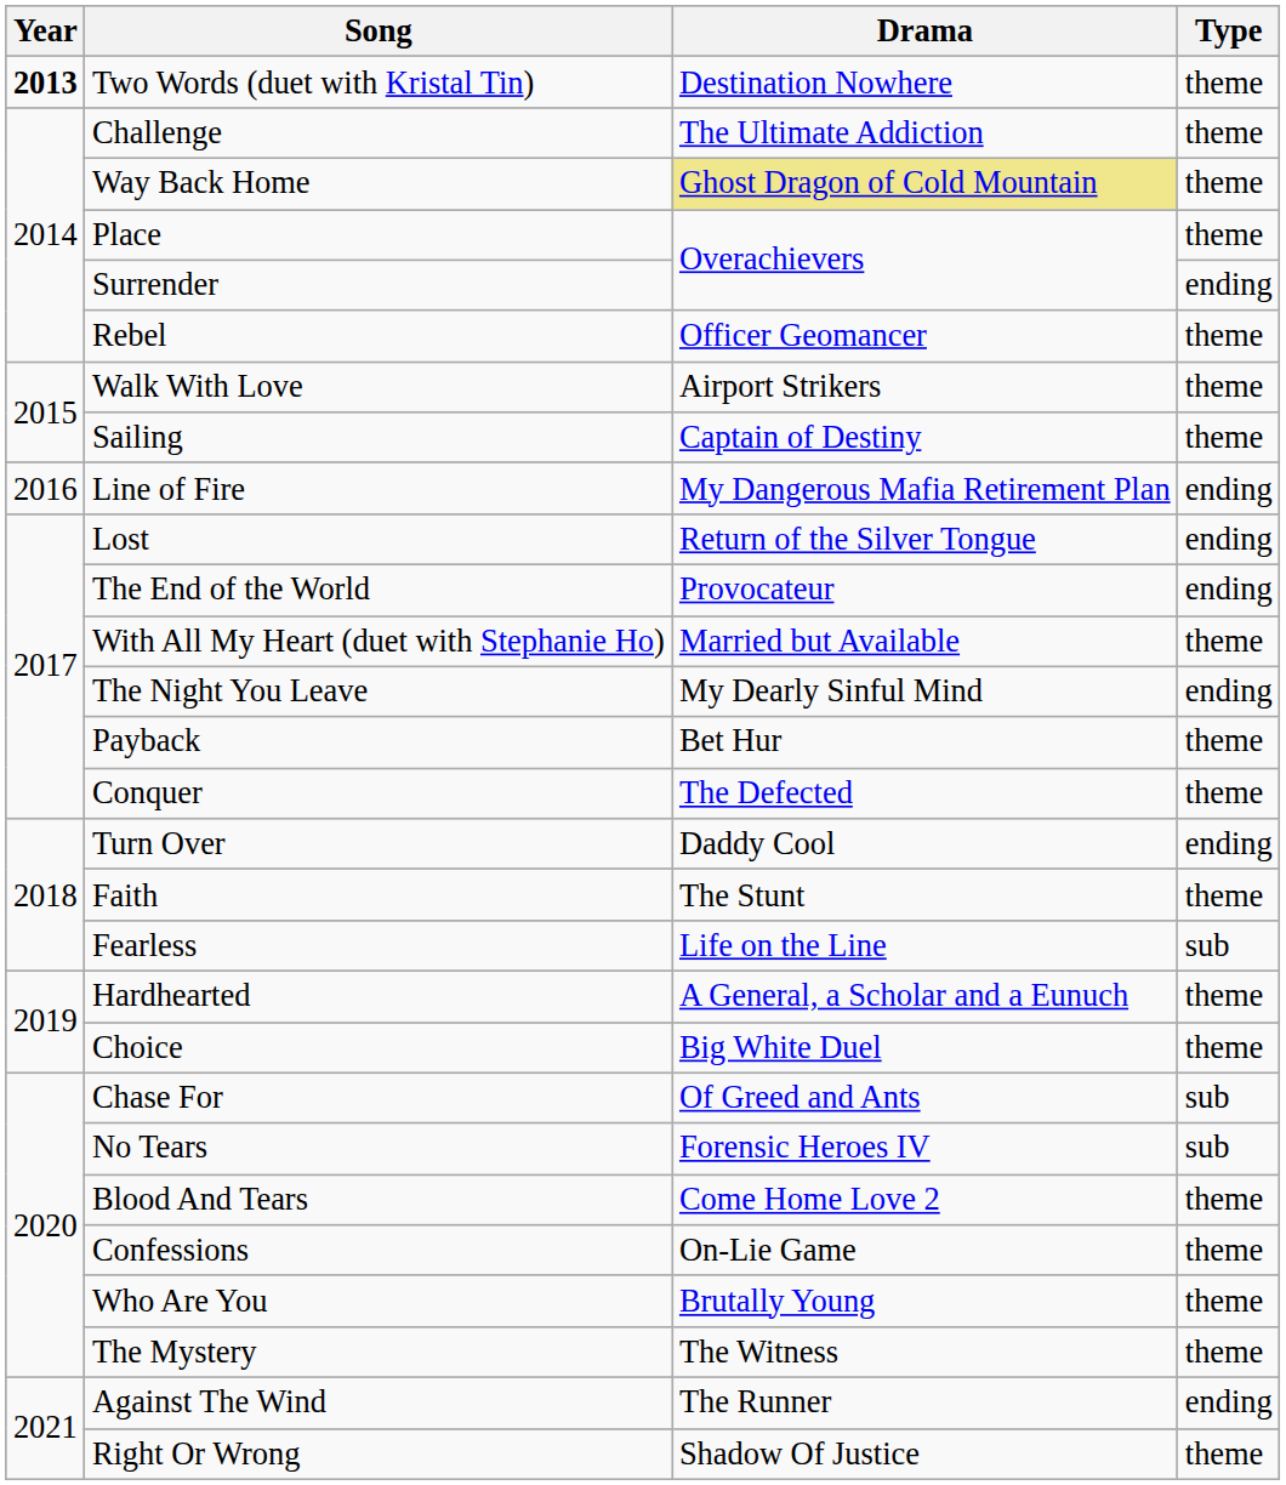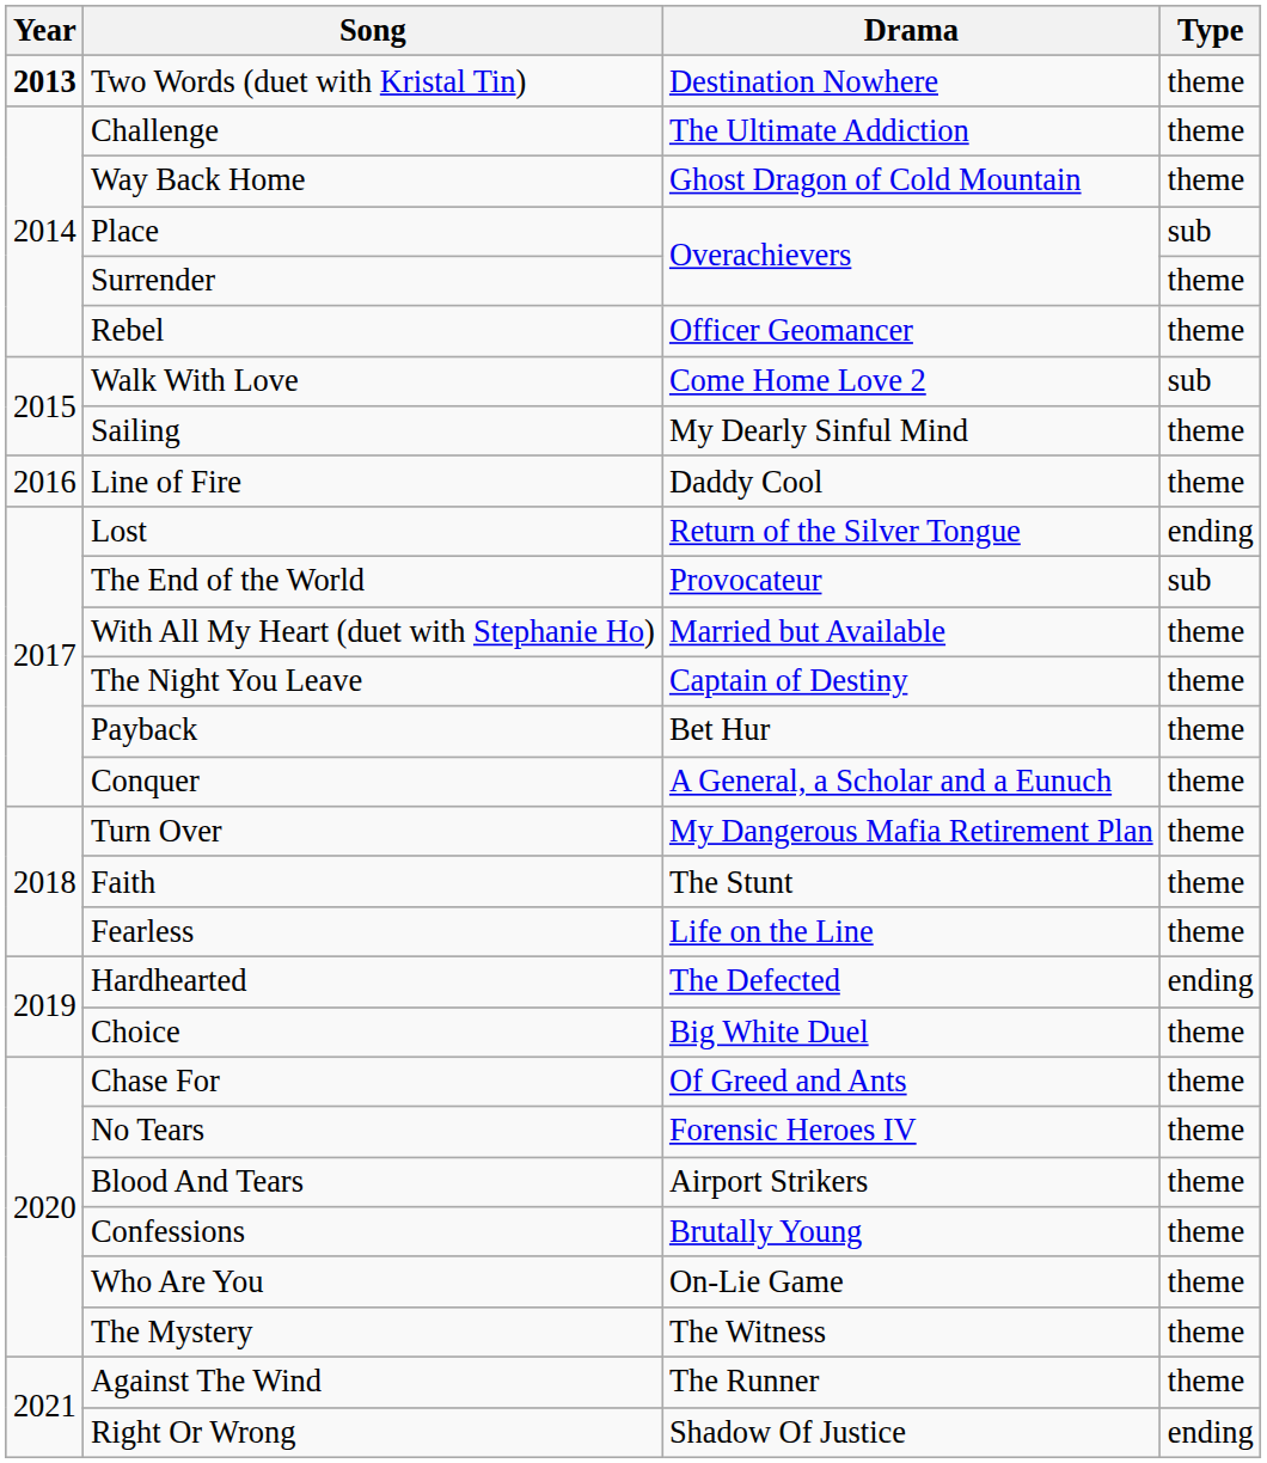 <table class="wikitable">
 <tr>
 <th>Year</th>
 <th>Song</th>
 <th>Drama</th>
 <th>Type</th>
 </tr>
 <tr>
 <td><strong>2013</strong></td>
 <td>Two Words (duet with <a href='#'>Kristal Tin</a>)</td>
 <td><a href='#'>Destination Nowhere</a></td>
 <td>theme</td>
 </tr>
 <tr>
 <td rowspan="5">2014</td>
 <td>Challenge</td>
 <td><a href='#'>The Ultimate Addiction</a></td>
 <td>theme</td>
 </tr>
 <tr>
 <td>Way Back Home</td>
-<td style="background: khaki;"><a href='#'>Ghost Dragon of Cold Mountain</a></td>
+<td><a href='#'>Ghost Dragon of Cold Mountain</a></td>
 <td>theme</td>
 </tr>
 <tr>
 <td>Place</td>
 <td rowspan="2"><a href='#'>Overachievers</a></td>
-<td>theme</td>
+<td>sub</td>
 </tr>
 <tr>
 <td>Surrender</td>
-<td>ending</td>
+<td>theme</td>
 </tr>
 <tr>
 <td>Rebel</td>
 <td><a href='#'>Officer Geomancer</a></td>
 <td>theme</td>
 </tr>
 <tr>
 <td rowspan="2">2015</td>
 <td>Walk With Love</td>
-<td>Airport Strikers</td>
-<td>theme</td>
+<td><a href='#'>Come Home Love 2</a></td>
+<td>sub</td>
 </tr>
 <tr>
 <td>Sailing</td>
-<td><a href='#'>Captain of Destiny</a></td>
+<td>My Dearly Sinful Mind</td>
 <td>theme</td>
 </tr>
 <tr>
 <td>2016</td>
 <td>Line of Fire</td>
-<td><a href='#'>My Dangerous Mafia Retirement Plan</a></td>
-<td>ending</td>
+<td>Daddy Cool</td>
+<td>theme</td>
 </tr>
 <tr>
 <td rowspan="6">2017</td>
 <td>Lost</td>
 <td><a href='#'>Return of the Silver Tongue</a></td>
 <td>ending</td>
 </tr>
 <tr>
 <td>The End of the World</td>
 <td><a href='#'>Provocateur</a></td>
-<td>ending</td>
+<td>sub</td>
 </tr>
 <tr>
 <td>With All My Heart (duet with <a href='#'>Stephanie Ho</a>)</td>
 <td><a href='#'>Married but Available</a></td>
 <td>theme</td>
 </tr>
 <tr>
 <td>The Night You Leave</td>
-<td>My Dearly Sinful Mind</td>
-<td>ending</td>
+<td><a href='#'>Captain of Destiny</a></td>
+<td>theme</td>
 </tr>
 <tr>
 <td>Payback</td>
 <td>Bet Hur</td>
 <td>theme</td>
 </tr>
 <tr>
 <td>Conquer</td>
-<td><a href='#'>The Defected</a></td>
+<td><a href='#'>A General, a Scholar and a Eunuch</a></td>
 <td>theme</td>
 </tr>
 <tr>
 <td rowspan="3">2018</td>
 <td>Turn Over</td>
-<td>Daddy Cool</td>
-<td>ending</td>
+<td><a href='#'>My Dangerous Mafia Retirement Plan</a></td>
+<td>theme</td>
 </tr>
 <tr>
 <td>Faith</td>
 <td>The Stunt</td>
 <td>theme</td>
 </tr>
 <tr>
 <td>Fearless</td>
 <td><a href='#'>Life on the Line</a></td>
-<td>sub</td>
+<td>theme</td>
 </tr>
 <tr>
 <td rowspan="2">2019</td>
 <td>Hardhearted</td>
-<td><a href='#'>A General, a Scholar and a Eunuch</a></td>
-<td>theme</td>
+<td><a href='#'>The Defected</a></td>
+<td>ending</td>
 </tr>
 <tr>
 <td>Choice</td>
 <td><a href='#'>Big White Duel</a></td>
 <td>theme</td>
 </tr>
 <tr>
 <td rowspan="6">2020</td>
 <td>Chase For</td>
 <td><a href='#'>Of Greed and Ants</a></td>
-<td>sub</td>
+<td>theme</td>
 </tr>
 <tr>
 <td>No Tears</td>
 <td><a href='#'>Forensic Heroes IV</a></td>
-<td>sub</td>
+<td>theme</td>
 </tr>
 <tr>
 <td>Blood And Tears</td>
-<td><a href='#'>Come Home Love 2</a></td>
+<td>Airport Strikers</td>
 <td>theme</td>
 </tr>
 <tr>
 <td>Confessions</td>
-<td>On-Lie Game</td>
+<td><a href='#'>Brutally Young</a></td>
 <td>theme</td>
 </tr>
 <tr>
 <td>Who Are You</td>
-<td><a href='#'>Brutally Young</a></td>
+<td>On-Lie Game</td>
 <td>theme</td>
 </tr>
 <tr>
 <td>The Mystery</td>
 <td>The Witness</td>
 <td>theme</td>
 </tr>
 <tr>
 <td rowspan="2">2021</td>
 <td>Against The Wind</td>
 <td>The Runner</td>
-<td>ending</td>
+<td>theme</td>
 </tr>
 <tr>
 <td>Right Or Wrong</td>
 <td>Shadow Of Justice</td>
-<td>theme</td>
+<td>ending</td>
 </tr>
 </table>
